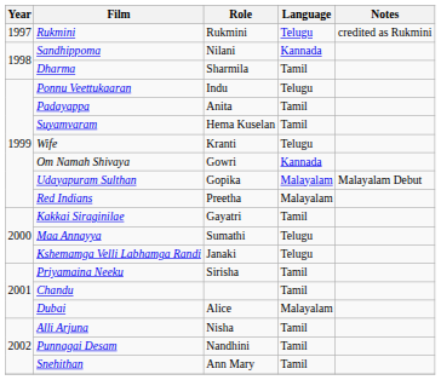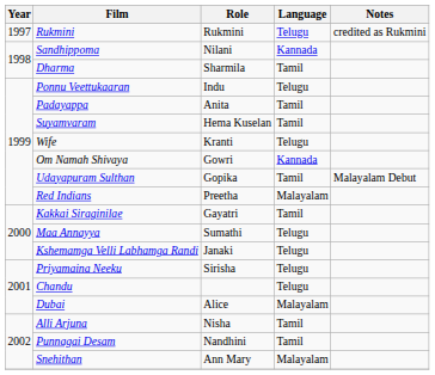 <table class="wikitable sortable">
 <tr style="background:#ccc; text-align:center;">
 <th>Year</th>
 <th>Film</th>
 <th>Role</th>
 <th>Language</th>
 <th class="unsortable">Notes</th>
 </tr>
 <tr>
 <td>1997</td>
 <td><em><a href='#'>Rukmini</a></em></td>
 <td>Rukmini</td>
 <td><a href='#'>Telugu</a></td>
 <td>credited as Rukmini</td>
 </tr>
 <tr>
 <td rowspan="2">1998</td>
 <td><em><a href='#'>Sandhippoma</a></em></td>
 <td>Nilani</td>
 <td><a href='#'>Kannada</a></td>
 <td></td>
 </tr>
 <tr>
 <td><em><a href='#'>Dharma</a></em></td>
 <td>Sharmila</td>
 <td>Tamil</td>
 <td></td>
 </tr>
 <tr>
 <td rowspan="7">1999</td>
 <td><em><a href='#'>Ponnu Veettukaaran</a></em></td>
 <td>Indu</td>
 <td>Telugu</td>
 <td></td>
 </tr>
 <tr>
 <td><em><a href='#'>Padayappa</a></em></td>
 <td>Anita</td>
 <td>Tamil</td>
 <td></td>
 </tr>
 <tr>
 <td><em><a href='#'>Suyamvaram</a></em></td>
 <td>Hema Kuselan</td>
 <td>Tamil</td>
 <td></td>
 </tr>
 <tr>
 <td><em>Wife</em></td>
 <td>Kranti</td>
 <td>Telugu</td>
 <td></td>
 </tr>
 <tr>
 <td><em>Om Namah Shivaya</em></td>
 <td>Gowri</td>
 <td><a href='#'>Kannada</a></td>
 <td></td>
 </tr>
 <tr>
 <td><em><a href='#'>Udayapuram Sulthan</a></em></td>
 <td>Gopika</td>
-<td><a href='#'>Malayalam</a></td>
+<td>Tamil</td>
 <td>Malayalam Debut</td>
 </tr>
 <tr>
 <td><em><a href='#'>Red Indians</a></em></td>
 <td>Preetha</td>
 <td>Malayalam</td>
 <td></td>
 </tr>
 <tr>
 <td rowspan="3">2000</td>
 <td><em><a href='#'>Kakkai Siraginilae</a></em></td>
 <td>Gayatri</td>
 <td>Tamil</td>
 <td></td>
 </tr>
 <tr>
 <td><em><a href='#'>Maa Annayya</a></em></td>
 <td>Sumathi</td>
 <td>Telugu</td>
 <td></td>
 </tr>
 <tr>
 <td><em><a href='#'>Kshemamga Velli Labhamga Randi</a></em></td>
 <td>Janaki</td>
 <td>Telugu</td>
 <td></td>
 </tr>
 <tr>
 <td rowspan="3">2001</td>
 <td><em><a href='#'>Priyamaina Neeku</a></em></td>
 <td>Sirisha</td>
-<td>Tamil</td>
+<td>Telugu</td>
 <td></td>
 </tr>
 <tr>
 <td><a href='#'><em>Chandu</em></a></td>
 <td></td>
-<td>Tamil</td>
+<td>Telugu</td>
 <td></td>
 </tr>
 <tr>
 <td><em><a href='#'>Dubai</a></em></td>
 <td>Alice</td>
 <td>Malayalam</td>
 <td></td>
 </tr>
 <tr>
 <td rowspan="3">2002</td>
 <td><em><a href='#'>Alli Arjuna</a></em></td>
 <td>Nisha</td>
 <td>Tamil</td>
 <td></td>
 </tr>
 <tr>
 <td><em><a href='#'>Punnagai Desam</a></em></td>
 <td>Nandhini</td>
 <td>Tamil</td>
 <td></td>
 </tr>
 <tr>
 <td><em><a href='#'>Snehithan</a></em></td>
 <td>Ann Mary</td>
-<td>Tamil</td>
+<td>Malayalam</td>
 <td></td>
 </tr>
 <tr>
 </tr>
 </table>
